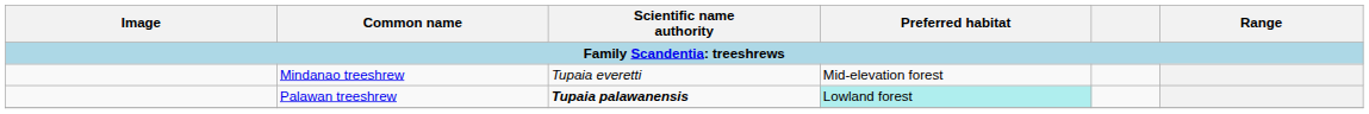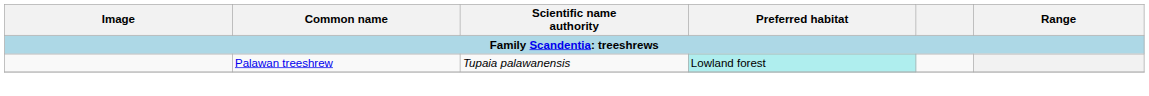 <table width=100% class="wikitable unsortable plainrowheaders">
 <tr>
 <th width="20%" style="text-align: center;">Image</th>
 <th width="20%">Common name</th>
 <th width="20%">Scientific name<br>authority</th>
 <th width="20%">Preferred habitat</th>
 <th width="5%"></th>
 <th width="15%">Range</th>
 </tr>
 <tr>
 <td style="text-align:center;background:lightblue;" colspan=6><strong>Family <a href='#'>Scandentia</a>: treeshrews</strong></td>
 </tr>
 <tr>
 <td></td>
-<td><a href='#'>Mindanao treeshrew</a></td>
-<td><em>Tupaia everetti</em><br></td>
-<td>Mid-elevation forest</td>
-<td><br></td>
-<th style="text-align: center;"></th>
-</tr>
-<tr>
-<td></td>
 <td><a href='#'>Palawan treeshrew</a></td>
-<td><strong><em>Tupaia palawanensis</em><br></strong></td>
+<td><em>Tupaia palawanensis</em><br></td>
 <td style="background: paleturquoise;">Lowland forest</td>
 <td></td>
 <th style="text-align: center;"></th>
 </tr>
 <tr>
 </tr>
 </table>
